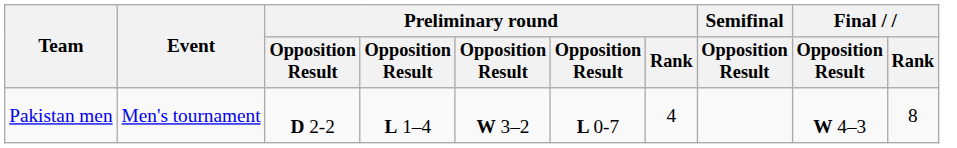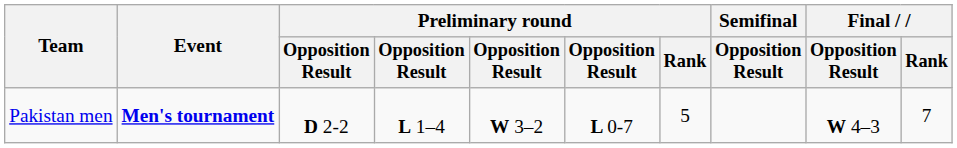 <table class=wikitable style=font-size:90%;text-align:center>
 <tr>
 <th rowspan=2>Team</th>
 <th rowspan=2>Event</th>
 <th colspan=5>Preliminary round</th>
 <th>Semifinal</th>
 <th colspan=2>Final /  / </th>
 </tr>
 <tr style=font-size:95%>
 <th>Opposition<br>Result</th>
 <th>Opposition<br>Result</th>
 <th>Opposition<br>Result</th>
 <th>Opposition<br>Result</th>
 <th>Rank</th>
 <th>Opposition<br>Result</th>
 <th>Opposition<br>Result</th>
 <th>Rank</th>
 </tr>
 <tr>
 <td align=left><a href='#'>Pakistan men</a></td>
-<td align=left><a href='#'>Men's tournament</a></td>
+<td align=left><strong><a href='#'>Men's tournament</a></strong></td>
 <td><br> <strong>D</strong> 2-2</td>
 <td><br> <strong>L</strong> 1–4</td>
 <td><br> <strong>W</strong> 3–2</td>
 <td><br> <strong>L </strong>0-7</td>
-<td>4</td>
+<td>5</td>
 <td></td>
 <td><br> <strong>W</strong> 4–3</td>
-<td>8</td>
+<td>7</td>
 </tr>
 </table>
